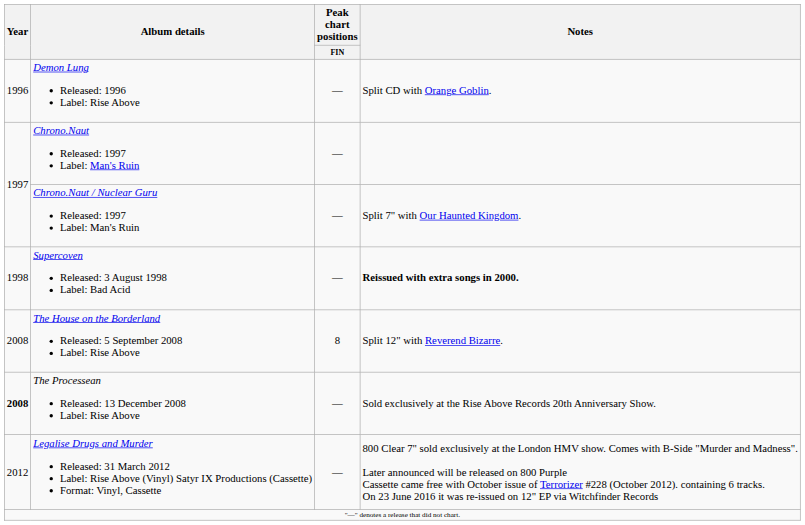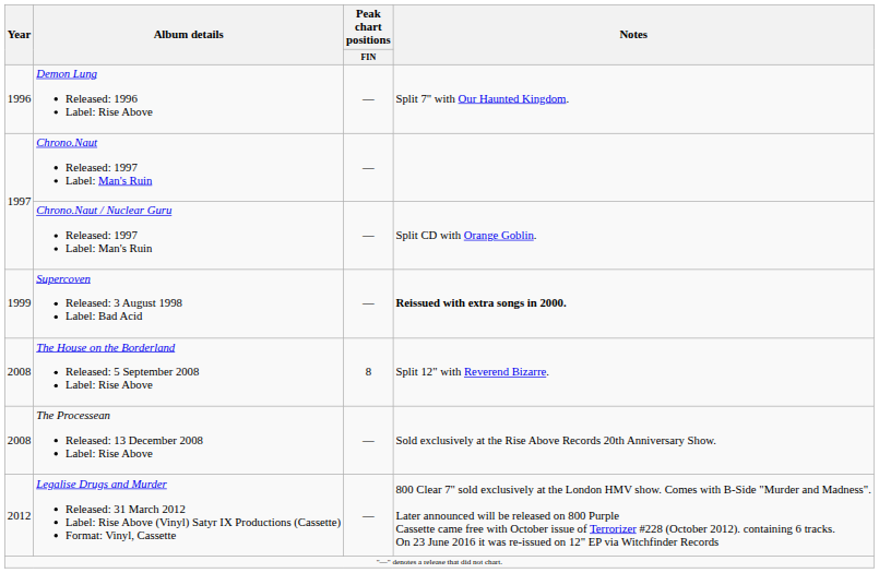 <table class="wikitable">
 <tr>
 <th rowspan="2">Year</th>
 <th rowspan="2">Album details</th>
 <th>Peak chart positions</th>
 <th rowspan="2">Notes</th>
 </tr>
 <tr>
 <th style="width:3em;font-size:75%">FIN<br></th>
 </tr>
 <tr>
 <td>1996</td>
 <td><em><a href='#'>Demon Lung</a></em><br><ul><li>Released: 1996</li><li>Label: Rise Above</li></ul></td>
 <td style="text-align:center;">—</td>
-<td>Split CD with <a href='#'>Orange Goblin</a>.</td>
+<td>Split 7" with <a href='#'>Our Haunted Kingdom</a>.</td>
 </tr>
 <tr>
 <td rowspan="2">1997</td>
 <td><em><a href='#'>Chrono.Naut</a></em><br><ul><li>Released: 1997</li><li>Label: <a href='#'>Man's Ruin</a></li></ul></td>
 <td style="text-align:center;">—</td>
 <td></td>
 </tr>
 <tr>
 <td><em><a href='#'>Chrono.Naut / Nuclear Guru</a></em><br><ul><li>Released: 1997</li><li>Label: Man's Ruin</li></ul></td>
 <td style="text-align:center;">—</td>
-<td>Split 7" with <a href='#'>Our Haunted Kingdom</a>.</td>
+<td>Split CD with <a href='#'>Orange Goblin</a>.</td>
 </tr>
 <tr>
-<td>1998</td>
+<td>1999</td>
 <td><em><a href='#'>Supercoven</a></em><br><ul><li>Released: 3 August 1998</li><li>Label: Bad Acid</li></ul></td>
 <td style="text-align:center;">—</td>
 <td><strong>Reissued with extra songs in 2000.</strong></td>
 </tr>
 <tr>
 <td>2008</td>
 <td><em><a href='#'>The House on the Borderland</a></em><br><ul><li>Released: 5 September 2008</li><li>Label: Rise Above</li></ul></td>
 <td style="text-align:center;">8</td>
 <td>Split 12" with <a href='#'>Reverend Bizarre</a>.</td>
 </tr>
 <tr>
-<td><strong>2008</strong></td>
+<td>2008</td>
 <td><em>The Processean</em><br><ul><li>Released: 13 December 2008</li><li>Label: Rise Above</li></ul></td>
 <td style="text-align:center;">—</td>
 <td>Sold exclusively at the Rise Above Records 20th Anniversary Show.</td>
 </tr>
 <tr>
 <td>2012</td>
 <td><em><a href='#'>Legalise Drugs and Murder</a></em><br><ul><li>Released: 31 March 2012</li><li>Label: Rise Above (Vinyl) Satyr IX Productions (Cassette)</li><li>Format: Vinyl, Cassette</li></ul></td>
 <td style="text-align:center;">—</td>
 <td>800 Clear 7" sold exclusively at the London HMV show. Comes with B-Side "Murder and Madness".<br><br>Later announced will be released on 800 Purple<br>Cassette came free with October issue of <a href='#'>Terrorizer</a> #228 (October 2012). containing 6 tracks.<br>On 23 June 2016 it was re-issued on 12" EP via Witchfinder Records</td>
 </tr>
 <tr>
 <td colspan="4" style="text-align:center; font-size:8pt;">"—" denotes a release that did not chart.</td>
 </tr>
 </table>
